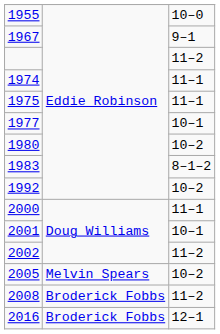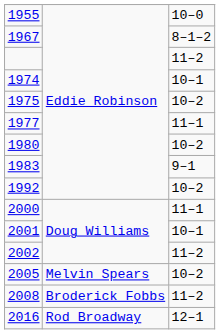 <table class="wikitable">
 <tr>
 </tr>
 <tr>
 <td><a href='#'>1955</a></td>
 <td rowspan="9"><a href='#'>Eddie Robinson</a></td>
 <td>10–0</td>
 </tr>
 <tr>
 <td><a href='#'>1967</a></td>
-<td>9–1</td>
+<td>8–1–2</td>
 </tr>
 <tr>
 <td></td>
 <td>11–2</td>
 </tr>
 <tr>
 <td><a href='#'>1974</a></td>
-<td>11–1</td>
+<td>10–1</td>
 </tr>
 <tr>
 <td><a href='#'>1975</a></td>
-<td>11–1</td>
+<td>10–2</td>
 </tr>
 <tr>
 <td><a href='#'>1977</a></td>
-<td>10–1</td>
+<td>11–1</td>
 </tr>
 <tr>
 <td><a href='#'>1980</a></td>
 <td>10–2</td>
 </tr>
 <tr>
 <td><a href='#'>1983</a></td>
-<td>8–1–2</td>
+<td>9–1</td>
 </tr>
 <tr>
 <td><a href='#'>1992</a></td>
 <td>10–2</td>
 </tr>
 <tr>
 <td><a href='#'>2000</a></td>
 <td rowspan="3"><a href='#'>Doug Williams</a></td>
 <td>11–1</td>
 </tr>
 <tr>
 <td><a href='#'>2001</a></td>
 <td>10–1</td>
 </tr>
 <tr>
 <td><a href='#'>2002</a></td>
 <td>11–2</td>
 </tr>
 <tr>
 <td><a href='#'>2005</a></td>
 <td><a href='#'>Melvin Spears</a></td>
 <td>10–2</td>
 </tr>
 <tr>
 <td><a href='#'>2008</a></td>
 <td><a href='#'>Broderick Fobbs</a></td>
 <td>11–2</td>
 </tr>
 <tr>
 <td><a href='#'>2016</a></td>
-<td><a href='#'>Broderick Fobbs</a></td>
+<td><a href='#'>Rod Broadway</a></td>
 <td>12–1</td>
 </tr>
 </table>
